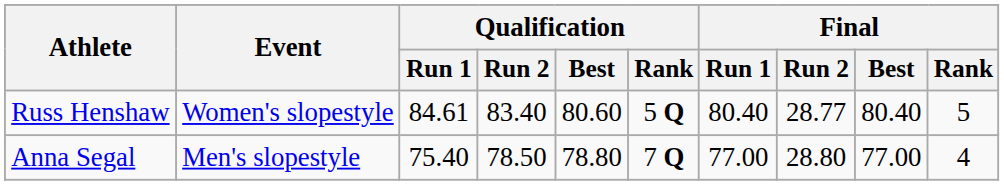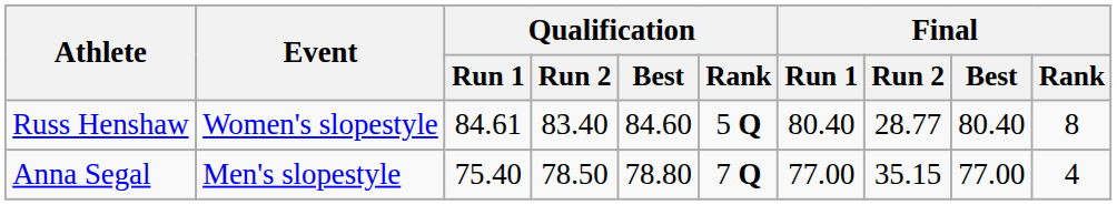 <table class="wikitable" style="font-size:90%">
 <tr>
 <th rowspan="2">Athlete</th>
 <th rowspan="2">Event</th>
 <th colspan="4">Qualification</th>
 <th colspan="4">Final</th>
 </tr>
 <tr style="font-size:95%">
 <th>Run 1</th>
 <th>Run 2</th>
 <th>Best</th>
 <th>Rank</th>
 <th>Run 1</th>
 <th>Run 2</th>
 <th>Best</th>
 <th>Rank</th>
 </tr>
 <tr align=center>
 <td align=left><a href='#'>Russ Henshaw</a></td>
 <td align=left><a href='#'>Women's slopestyle</a></td>
 <td>84.61</td>
 <td>83.40</td>
-<td>80.60</td>
+<td>84.60</td>
 <td>5 <strong>Q</strong></td>
 <td>80.40</td>
 <td>28.77</td>
 <td>80.40</td>
-<td>5</td>
+<td>8</td>
 </tr>
 <tr align=center>
 <td align=left><a href='#'>Anna Segal</a></td>
 <td align=left><a href='#'>Men's slopestyle</a></td>
 <td>75.40</td>
 <td>78.50</td>
 <td>78.80</td>
 <td>7 <strong>Q</strong></td>
 <td>77.00</td>
-<td>28.80</td>
+<td>35.15</td>
 <td>77.00</td>
 <td>4</td>
 </tr>
 </table>
